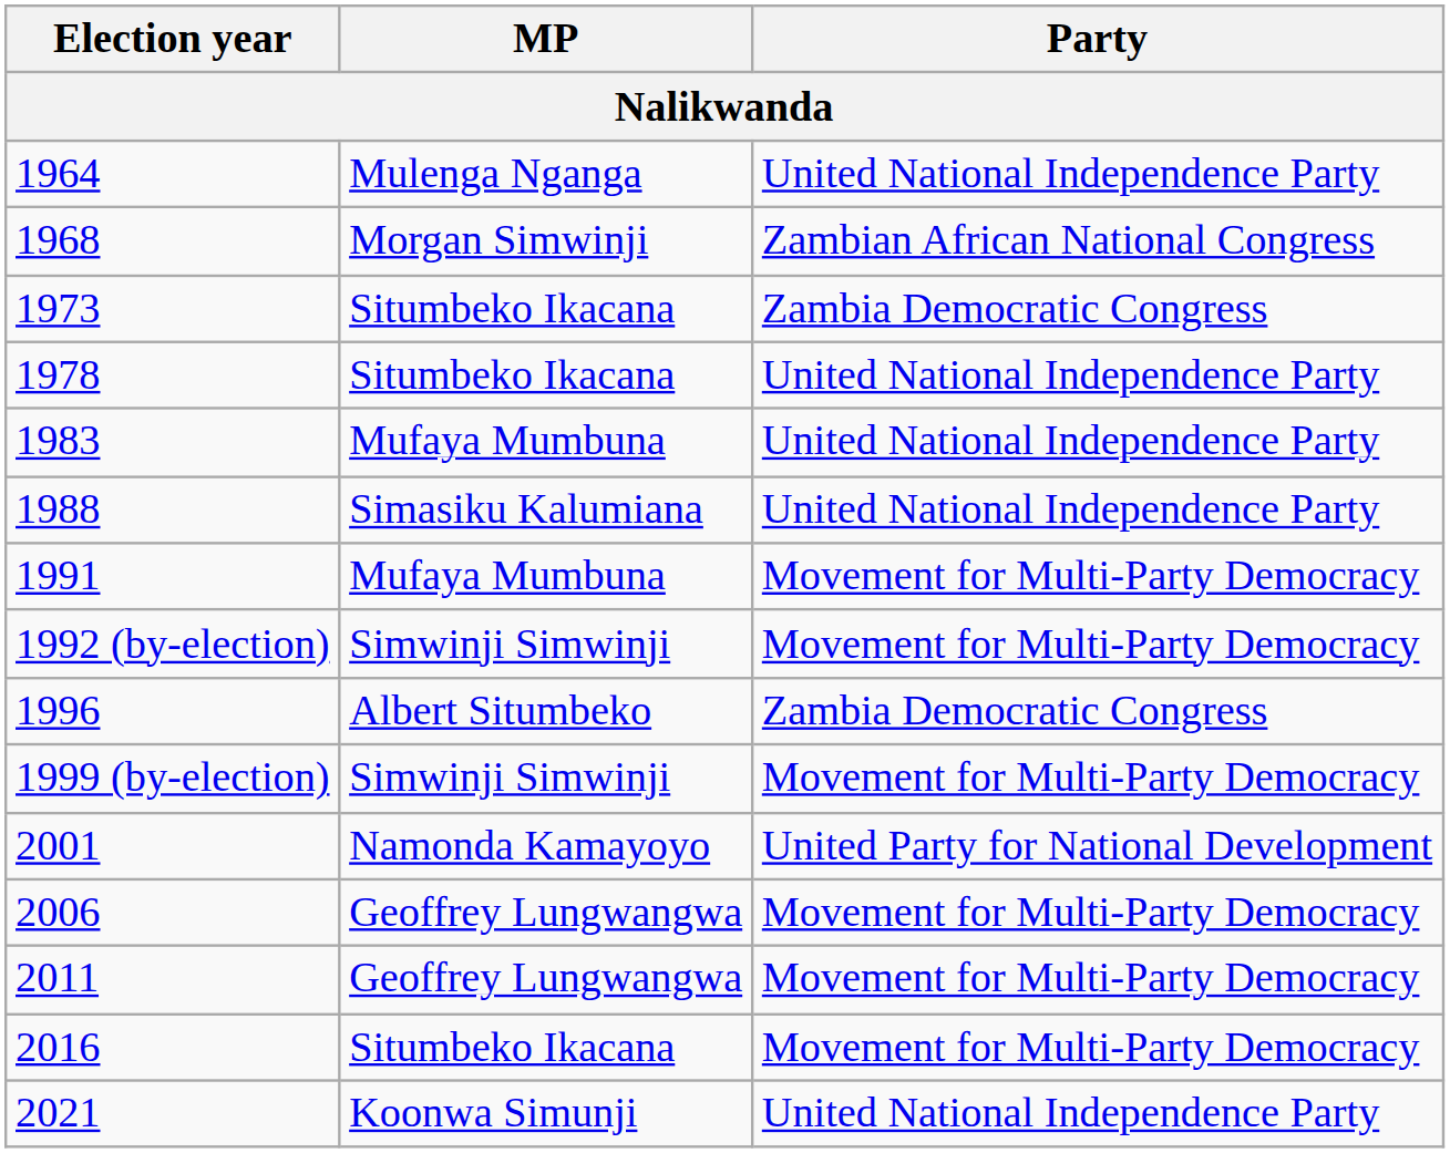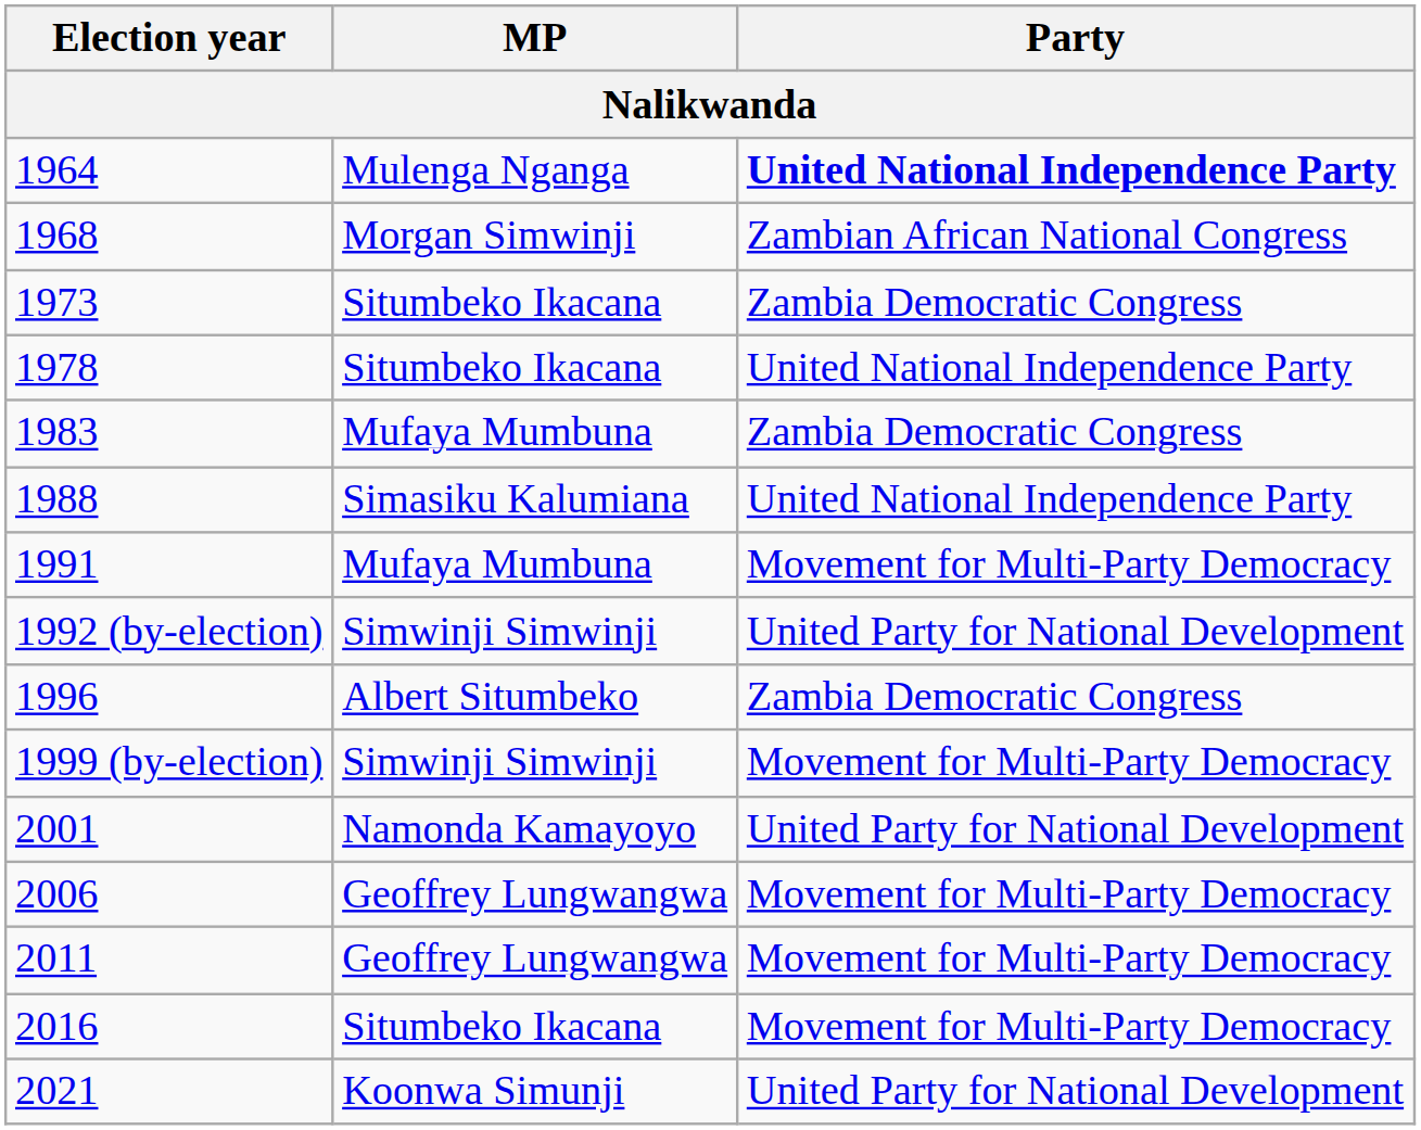 <table class="wikitable">
 <tr>
 <th>Election year</th>
 <th>MP</th>
 <th>Party</th>
 </tr>
 <tr>
 <th colspan="3">Nalikwanda</th>
 </tr>
 <tr>
 <td><a href='#'>1964</a></td>
 <td><a href='#'>Mulenga Nganga</a></td>
-<td><a href='#'>United National Independence Party</a></td>
+<td><strong><a href='#'>United National Independence Party</a></strong></td>
 </tr>
 <tr>
 <td><a href='#'>1968</a></td>
 <td><a href='#'>Morgan Simwinji</a></td>
 <td><a href='#'>Zambian African National Congress</a></td>
 </tr>
 <tr>
 <td><a href='#'>1973</a></td>
 <td><a href='#'>Situmbeko Ikacana</a></td>
 <td><a href='#'>Zambia Democratic Congress</a></td>
 </tr>
 <tr>
 <td><a href='#'>1978</a></td>
 <td><a href='#'>Situmbeko Ikacana</a></td>
 <td><a href='#'>United National Independence Party</a></td>
 </tr>
 <tr>
 <td><a href='#'>1983</a></td>
 <td><a href='#'>Mufaya Mumbuna</a></td>
-<td><a href='#'>United National Independence Party</a></td>
+<td><a href='#'>Zambia Democratic Congress</a></td>
 </tr>
 <tr>
 <td><a href='#'>1988</a></td>
 <td><a href='#'>Simasiku Kalumiana</a></td>
 <td><a href='#'>United National Independence Party</a></td>
 </tr>
 <tr>
 <td><a href='#'>1991</a></td>
 <td><a href='#'>Mufaya Mumbuna</a></td>
 <td><a href='#'>Movement for Multi-Party Democracy</a></td>
 </tr>
 <tr>
 <td><a href='#'>1992 (by-election)</a></td>
 <td><a href='#'>Simwinji Simwinji</a></td>
-<td><a href='#'>Movement for Multi-Party Democracy</a></td>
+<td><a href='#'>United Party for National Development</a></td>
 </tr>
 <tr>
 <td><a href='#'>1996</a></td>
 <td><a href='#'>Albert Situmbeko</a></td>
 <td><a href='#'>Zambia Democratic Congress</a></td>
 </tr>
 <tr>
 <td><a href='#'>1999 (by-election)</a></td>
 <td><a href='#'>Simwinji Simwinji</a></td>
 <td><a href='#'>Movement for Multi-Party Democracy</a></td>
 </tr>
 <tr>
 <td><a href='#'>2001</a></td>
 <td><a href='#'>Namonda Kamayoyo</a></td>
 <td><a href='#'>United Party for National Development</a></td>
 </tr>
 <tr>
 <td><a href='#'>2006</a></td>
 <td><a href='#'>Geoffrey Lungwangwa</a></td>
 <td><a href='#'>Movement for Multi-Party Democracy</a></td>
 </tr>
 <tr>
 <td><a href='#'>2011</a></td>
 <td><a href='#'>Geoffrey Lungwangwa</a></td>
 <td><a href='#'>Movement for Multi-Party Democracy</a></td>
 </tr>
 <tr>
 <td><a href='#'>2016</a></td>
 <td><a href='#'>Situmbeko Ikacana</a></td>
 <td><a href='#'>Movement for Multi-Party Democracy</a></td>
 </tr>
 <tr>
 <td><a href='#'>2021</a></td>
 <td><a href='#'>Koonwa Simunji</a></td>
-<td><a href='#'>United National Independence Party</a></td>
+<td><a href='#'>United Party for National Development</a></td>
 </tr>
 </table>
